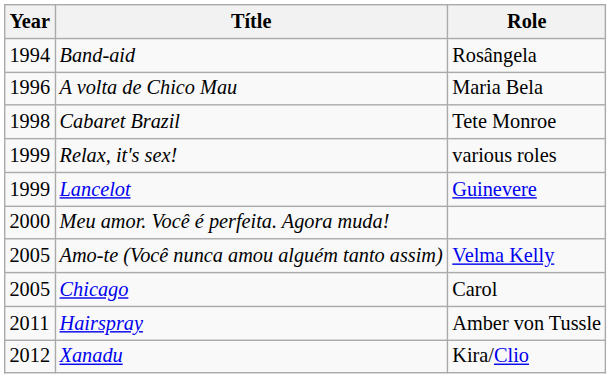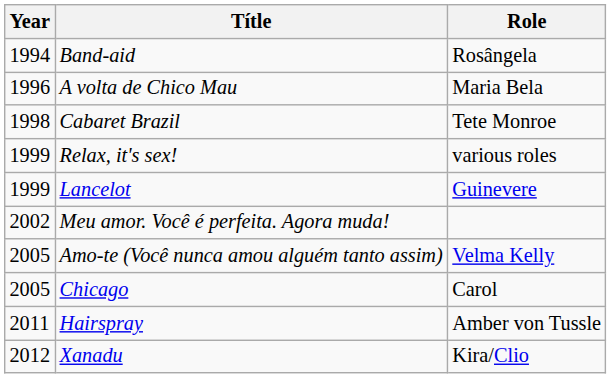 <table class="wikitable" style="font-size: 90%;">
 <tr>
 <th>Year</th>
 <th>Títle</th>
 <th>Role</th>
 </tr>
 <tr>
 <td>1994</td>
 <td><em>Band-aid</em></td>
 <td>Rosângela</td>
 </tr>
 <tr>
 <td>1996</td>
 <td><em>A volta de Chico Mau</em></td>
 <td>Maria Bela</td>
 </tr>
 <tr>
 <td>1998</td>
 <td><em>Cabaret Brazil</em></td>
 <td>Tete Monroe</td>
 </tr>
 <tr>
 <td>1999</td>
 <td><em>Relax, it's sex!</em></td>
 <td>various roles</td>
 </tr>
 <tr>
 <td>1999</td>
 <td><em><a href='#'>Lancelot</a></em></td>
 <td><a href='#'>Guinevere</a></td>
 </tr>
 <tr>
-<td>2000</td>
+<td>2002</td>
 <td><em>Meu amor. Você é perfeita. Agora muda!</em></td>
 <td></td>
 </tr>
 <tr>
 <td>2005</td>
 <td><em>Amo-te (Você nunca amou alguém tanto assim)</em></td>
 <td><a href='#'>Velma Kelly</a></td>
 </tr>
 <tr>
 <td>2005</td>
 <td><em><a href='#'>Chicago</a></em></td>
 <td>Carol</td>
 </tr>
 <tr>
 <td>2011</td>
 <td><em><a href='#'>Hairspray</a></em></td>
 <td>Amber von Tussle</td>
 </tr>
 <tr>
 <td>2012</td>
 <td><em><a href='#'>Xanadu</a></em></td>
 <td>Kira/<a href='#'>Clio</a></td>
 </tr>
 </table>
